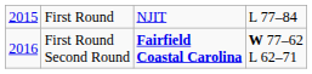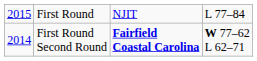 <table class="wikitable">
 <tr>
 <td><a href='#'>2015</a></td>
 <td>First Round</td>
 <td><a href='#'>NJIT</a></td>
 <td>L 77–84</td>
 </tr>
 <tr>
-<td><a href='#'>2016</a></td>
+<td><a href='#'>2014</a></td>
 <td>First Round<br>Second Round</td>
 <td><strong><a href='#'>Fairfield</a><br><a href='#'>Coastal Carolina</a></strong></td>
 <td><strong>W</strong> 77–62<br>L 62–71</td>
 </tr>
 </table>
